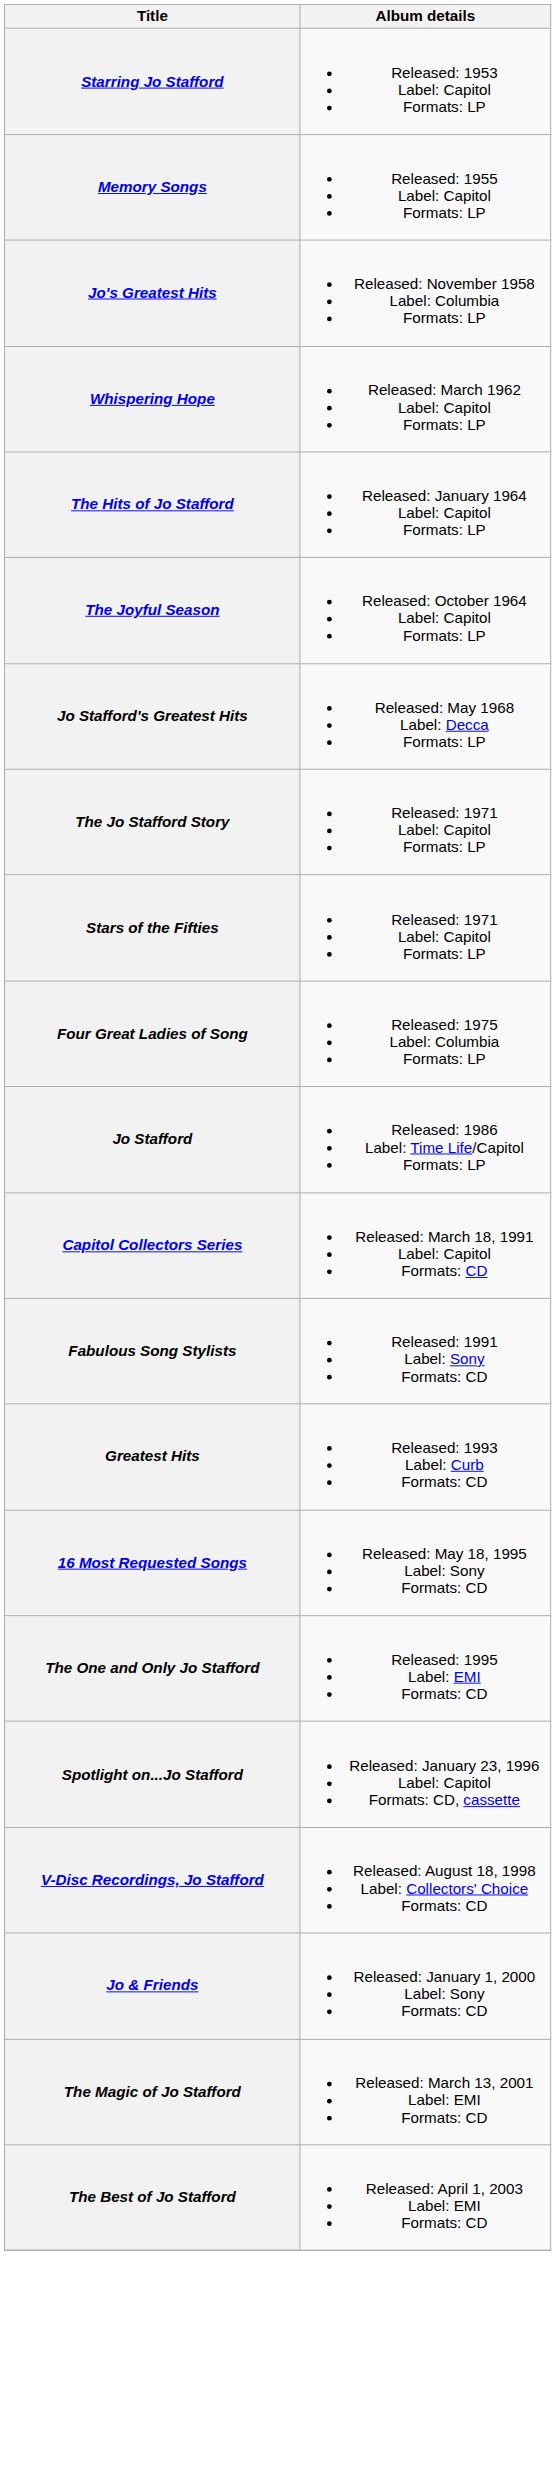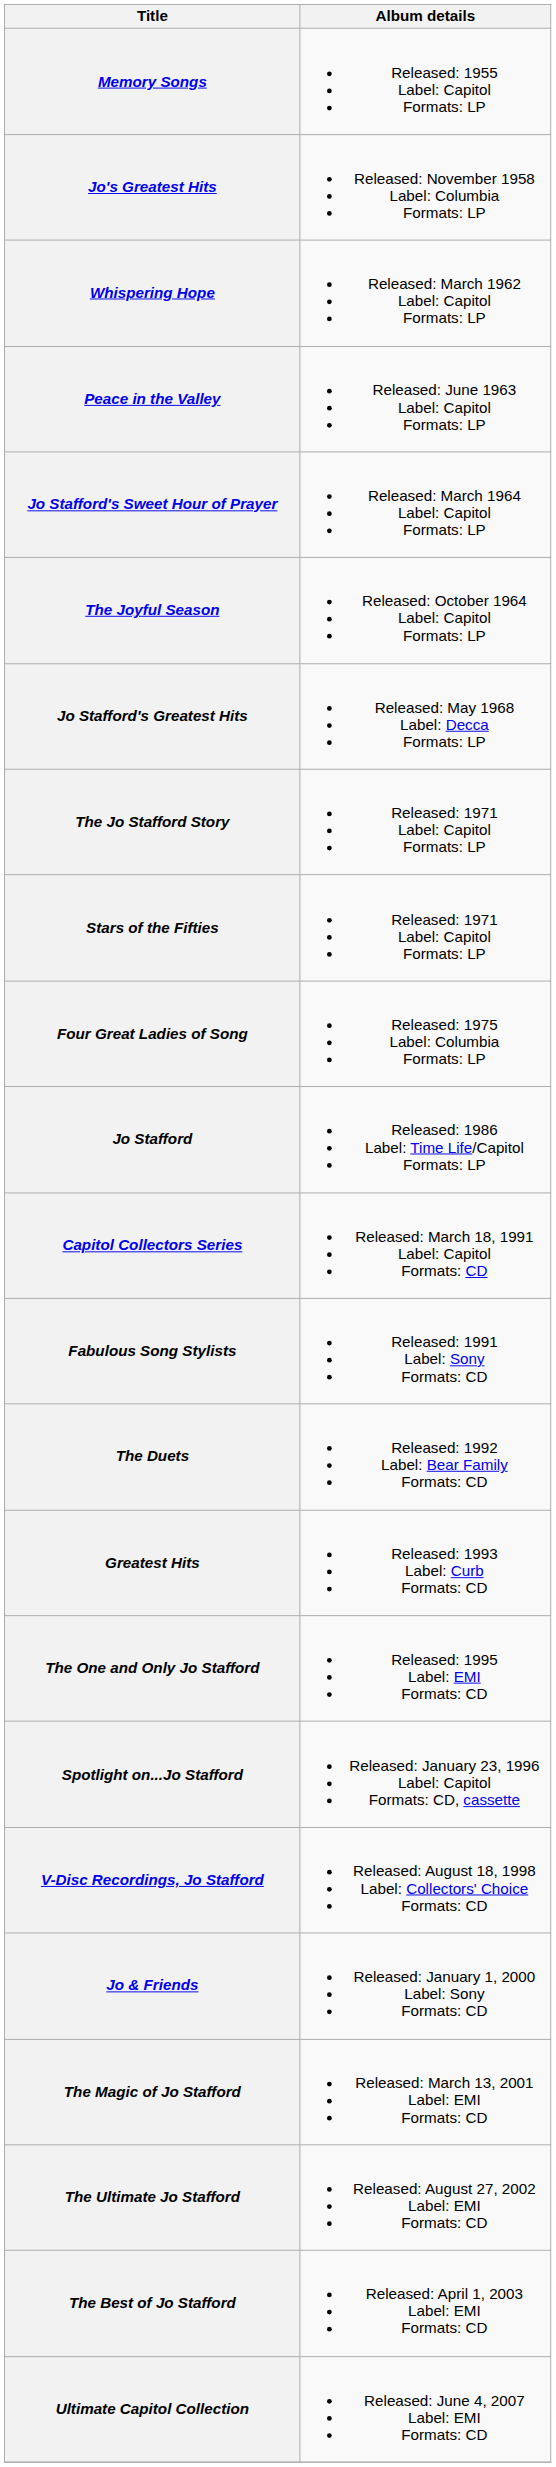 <table class="wikitable plainrowheaders" style="text-align:center;">
 <tr>
 <th scope="col" style="width:19em;">Title</th>
 <th scope="col" style="width:16em;">Album details</th>
-</tr>
-<tr>
-<th scope="row"><em><a href='#'>Starring Jo Stafford</a></em></th>
-<td><br><ul><li>Released: 1953</li><li>Label: Capitol</li><li>Formats: LP</li></ul></td>
 </tr>
 <tr>
 <th scope="row"><em><a href='#'>Memory Songs</a></em><br></th>
 <td><br><ul><li>Released: 1955</li><li>Label: Capitol</li><li>Formats: LP</li></ul></td>
 </tr>
 <tr>
 <th scope="row"><em><a href='#'>Jo's Greatest Hits</a></em></th>
 <td><br><ul><li>Released: November 1958</li><li>Label: Columbia</li><li>Formats: LP</li></ul></td>
 </tr>
 <tr>
 <th scope="row"><em><a href='#'>Whispering Hope</a></em><br></th>
 <td><br><ul><li>Released: March 1962</li><li>Label: Capitol</li><li>Formats: LP</li></ul></td>
 </tr>
 <tr>
-<th scope="row"><em><a href='#'>The Hits of Jo Stafford</a></em></th>
-<td><br><ul><li>Released: January 1964</li><li>Label: Capitol</li><li>Formats: LP</li></ul></td>
+<th scope="row"><em><a href='#'>Peace in the Valley</a></em><br></th>
+<td><br><ul><li>Released: June 1963</li><li>Label: Capitol</li><li>Formats: LP</li></ul></td>
+</tr>
+<tr>
+<th scope="row"><em><a href='#'>Jo Stafford's Sweet Hour of Prayer</a></em></th>
+<td><br><ul><li>Released: March 1964</li><li>Label: Capitol</li><li>Formats: LP</li></ul></td>
 </tr>
 <tr>
 <th scope="row"><em><a href='#'>The Joyful Season</a></em></th>
 <td><br><ul><li>Released: October 1964</li><li>Label: Capitol</li><li>Formats: LP</li></ul></td>
 </tr>
 <tr>
 <th scope="row"><em>Jo Stafford's Greatest Hits</em></th>
 <td><br><ul><li>Released: May 1968</li><li>Label: <a href='#'>Decca</a></li><li>Formats: LP</li></ul></td>
 </tr>
 <tr>
 <th scope="row"><em>The Jo Stafford Story</em></th>
 <td><br><ul><li>Released: 1971</li><li>Label: Capitol</li><li>Formats: LP</li></ul></td>
 </tr>
 <tr>
 <th scope="row"><em>Stars of the Fifties</em></th>
 <td><br><ul><li>Released: 1971</li><li>Label: Capitol</li><li>Formats: LP</li></ul></td>
 </tr>
 <tr>
 <th scope="row"><em>Four Great Ladies of Song</em><br></th>
 <td><br><ul><li>Released: 1975</li><li>Label: Columbia</li><li>Formats: LP</li></ul></td>
 </tr>
 <tr>
 <th scope="row"><em>Jo Stafford</em></th>
 <td><br><ul><li>Released: 1986</li><li>Label: <a href='#'>Time Life</a>/Capitol</li><li>Formats: LP</li></ul></td>
 </tr>
 <tr>
 <th scope="row"><em><a href='#'>Capitol Collectors Series</a></em></th>
 <td><br><ul><li>Released: March 18, 1991</li><li>Label: Capitol</li><li>Formats: <a href='#'>CD</a></li></ul></td>
 </tr>
 <tr>
 <th scope="row"><em>Fabulous Song Stylists</em></th>
 <td><br><ul><li>Released: 1991</li><li>Label: <a href='#'>Sony</a></li><li>Formats: CD</li></ul></td>
 </tr>
 <tr>
+<th scope="row"><em>The Duets</em><br></th>
+<td><br><ul><li>Released: 1992</li><li>Label: <a href='#'>Bear Family</a></li><li>Formats: CD</li></ul></td>
+</tr>
+<tr>
 <th scope="row"><em>Greatest Hits</em></th>
 <td><br><ul><li>Released: 1993</li><li>Label: <a href='#'>Curb</a></li><li>Formats: CD</li></ul></td>
-</tr>
-<tr>
-<th scope="row"><em><a href='#'>16 Most Requested Songs</a></em></th>
-<td><br><ul><li>Released: May 18, 1995</li><li>Label: Sony</li><li>Formats: CD</li></ul></td>
 </tr>
 <tr>
 <th scope="row"><em>The One and Only Jo Stafford</em></th>
 <td><br><ul><li>Released: 1995</li><li>Label: <a href='#'>EMI</a></li><li>Formats: CD</li></ul></td>
 </tr>
 <tr>
 <th scope="row"><em>Spotlight on...Jo Stafford</em></th>
 <td><br><ul><li>Released: January 23, 1996</li><li>Label: Capitol</li><li>Formats: CD, <a href='#'>cassette</a></li></ul></td>
 </tr>
 <tr>
 <th scope="row"><em><a href='#'>V-Disc Recordings, Jo Stafford</a></em></th>
 <td><br><ul><li>Released: August 18, 1998</li><li>Label: <a href='#'>Collectors' Choice</a></li><li>Formats: CD</li></ul></td>
 </tr>
 <tr>
 <th scope="row"><em><a href='#'>Jo & Friends</a></em></th>
 <td><br><ul><li>Released: January 1, 2000</li><li>Label: Sony</li><li>Formats: CD</li></ul></td>
 </tr>
 <tr>
 <th scope="row"><em>The Magic of Jo Stafford</em></th>
 <td><br><ul><li>Released: March 13, 2001</li><li>Label: EMI</li><li>Formats: CD</li></ul></td>
 </tr>
 <tr>
+<th scope="row"><em>The Ultimate Jo Stafford</em></th>
+<td><br><ul><li>Released: August 27, 2002</li><li>Label: EMI</li><li>Formats: CD</li></ul></td>
+</tr>
+<tr>
 <th scope="row"><em>The Best of Jo Stafford</em></th>
 <td><br><ul><li>Released: April 1, 2003</li><li>Label: EMI</li><li>Formats: CD</li></ul></td>
 </tr>
 <tr>
+<th scope="row"><em>Ultimate Capitol Collection</em></th>
+<td><br><ul><li>Released: June 4, 2007</li><li>Label: EMI</li><li>Formats: CD</li></ul></td>
+</tr>
+<tr>
 </tr>
 </table>
